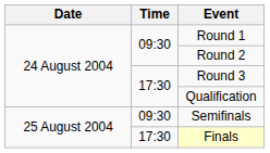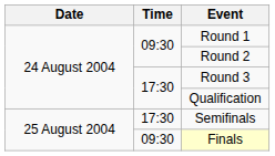 <table class = "wikitable" style="text-align:center;">
 <tr>
 <th width=150>Date</th>
 <th width=50>Time</th>
 <th width=100>Event</th>
 </tr>
 <tr>
 <td rowspan=4>24 August 2004</td>
 <td rowspan=2>09:30</td>
 <td>Round 1</td>
 </tr>
 <tr>
 <td>Round 2</td>
 </tr>
 <tr>
 <td rowspan=2>17:30</td>
 <td>Round 3</td>
 </tr>
 <tr>
 <td>Qualification</td>
 </tr>
 <tr>
 <td rowspan=2>25 August 2004</td>
-<td>09:30</td>
+<td>17:30</td>
 <td>Semifinals</td>
 </tr>
 <tr>
-<td>17:30</td>
+<td>09:30</td>
 <td bgcolor=ffffcc>Finals</td>
 </tr>
 </table>
